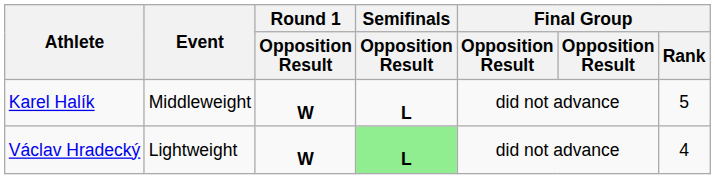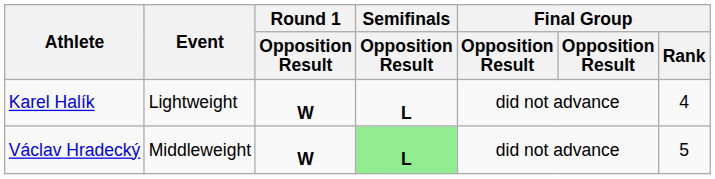 <table class=wikitable style="font-size:85%">
 <tr>
 <th rowspan=2>Athlete</th>
 <th rowspan=2>Event</th>
 <th>Round 1</th>
 <th>Semifinals</th>
 <th colspan=3>Final Group</th>
 </tr>
 <tr>
 <th>Opposition<br>Result</th>
 <th>Opposition<br>Result</th>
 <th>Opposition<br>Result</th>
 <th>Opposition<br>Result</th>
 <th>Rank</th>
 </tr>
 <tr>
 <td><a href='#'>Karel Halík</a></td>
-<td>Middleweight</td>
+<td>Lightweight</td>
 <td align=center><br><strong>W</strong></td>
 <td align=center><br><strong>L</strong></td>
 <td align=center colspan=2>did not advance</td>
-<td align=center>5</td>
+<td align=center>4</td>
 </tr>
 <tr>
 <td><a href='#'>Václav Hradecký</a></td>
-<td>Lightweight</td>
+<td>Middleweight</td>
 <td align=center><br><strong>W</strong></td>
 <td align=center style="background: lightgreen;"><br><strong>L</strong></td>
 <td align=center colspan=2>did not advance</td>
-<td align=center>4</td>
+<td align=center>5</td>
 </tr>
 </table>
